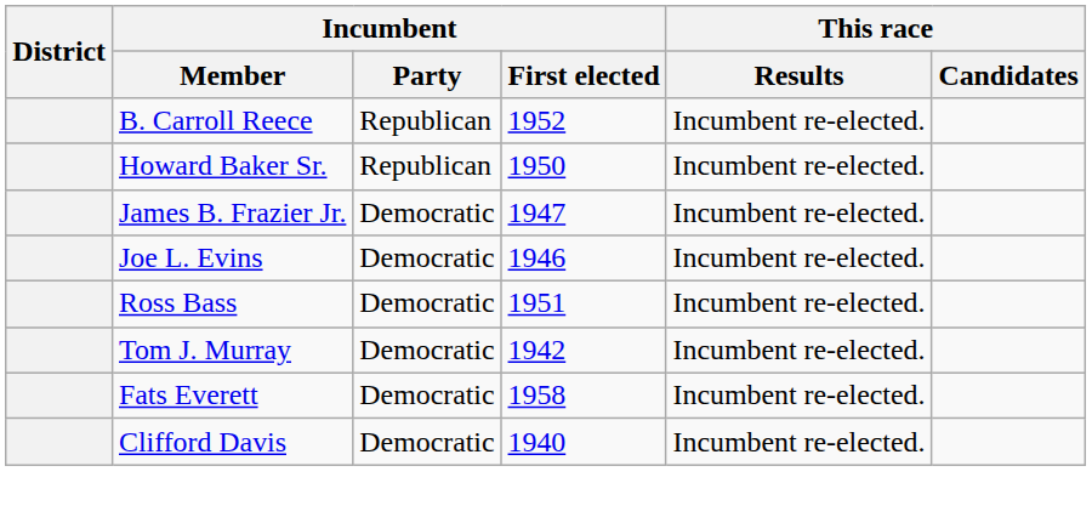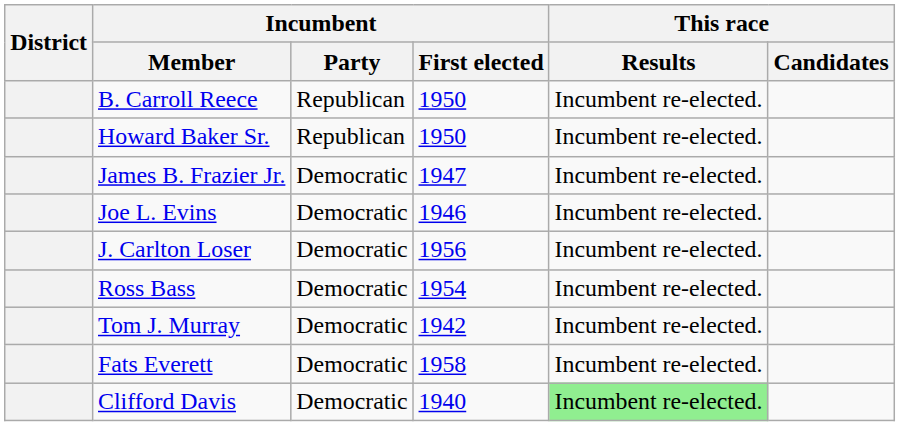 <table class=wikitable>
 <tr>
 <th rowspan=2>District</th>
 <th colspan=3>Incumbent</th>
 <th colspan=2>This race</th>
 </tr>
 <tr>
 <th>Member</th>
 <th>Party</th>
 <th>First elected</th>
 <th>Results</th>
 <th>Candidates</th>
 </tr>
 <tr>
 <th></th>
 <td><a href='#'>B. Carroll Reece</a></td>
 <td>Republican</td>
-<td><a href='#'>1952</a></td>
+<td><a href='#'>1950</a></td>
 <td>Incumbent re-elected.</td>
 <td nowrap></td>
 </tr>
 <tr>
 <th></th>
 <td><a href='#'>Howard Baker Sr.</a></td>
 <td>Republican</td>
 <td><a href='#'>1950</a></td>
 <td>Incumbent re-elected.</td>
 <td nowrap></td>
 </tr>
 <tr>
 <th></th>
 <td><a href='#'>James B. Frazier Jr.</a></td>
 <td>Democratic</td>
 <td><a href='#'>1947</a></td>
 <td>Incumbent re-elected.</td>
 <td nowrap></td>
 </tr>
 <tr>
 <th></th>
 <td><a href='#'>Joe L. Evins</a></td>
 <td>Democratic</td>
 <td><a href='#'>1946</a></td>
 <td>Incumbent re-elected.</td>
 <td nowrap></td>
 </tr>
 <tr>
 <th></th>
+<td><a href='#'>J. Carlton Loser</a></td>
+<td>Democratic</td>
+<td><a href='#'>1956</a></td>
+<td>Incumbent re-elected.</td>
+<td nowrap></td>
+</tr>
+<tr>
+<th></th>
 <td><a href='#'>Ross Bass</a></td>
 <td>Democratic</td>
-<td><a href='#'>1951</a></td>
+<td><a href='#'>1954</a></td>
 <td>Incumbent re-elected.</td>
 <td nowrap></td>
 </tr>
 <tr>
 <th></th>
 <td><a href='#'>Tom J. Murray</a></td>
 <td>Democratic</td>
 <td><a href='#'>1942</a></td>
 <td>Incumbent re-elected.</td>
 <td nowrap></td>
 </tr>
 <tr>
 <th></th>
 <td><a href='#'>Fats Everett</a></td>
 <td>Democratic</td>
 <td><a href='#'>1958</a></td>
 <td>Incumbent re-elected.</td>
 <td nowrap></td>
 </tr>
 <tr>
 <th></th>
 <td><a href='#'>Clifford Davis</a></td>
 <td>Democratic</td>
 <td><a href='#'>1940</a></td>
-<td>Incumbent re-elected.</td>
+<td style="background: lightgreen;">Incumbent re-elected.</td>
 <td nowrap></td>
 </tr>
 </table>
